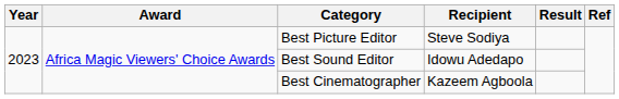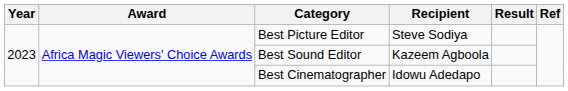 <table class="wikitable">
 <tr>
 <th>Year</th>
 <th>Award</th>
 <th>Category</th>
 <th>Recipient</th>
 <th>Result</th>
 <th>Ref</th>
 </tr>
 <tr>
 <td rowspan="3">2023</td>
 <td rowspan="3"><a href='#'>Africa Magic Viewers' Choice Awards</a></td>
 <td>Best Picture Editor</td>
 <td>Steve Sodiya</td>
 <td></td>
 <td rowspan="3"></td>
 </tr>
 <tr>
 <td>Best Sound Editor</td>
-<td>Idowu Adedapo</td>
+<td>Kazeem Agboola</td>
 <td></td>
 </tr>
 <tr>
 <td>Best Cinematographer</td>
-<td>Kazeem Agboola</td>
+<td>Idowu Adedapo</td>
 <td></td>
 </tr>
 </table>
